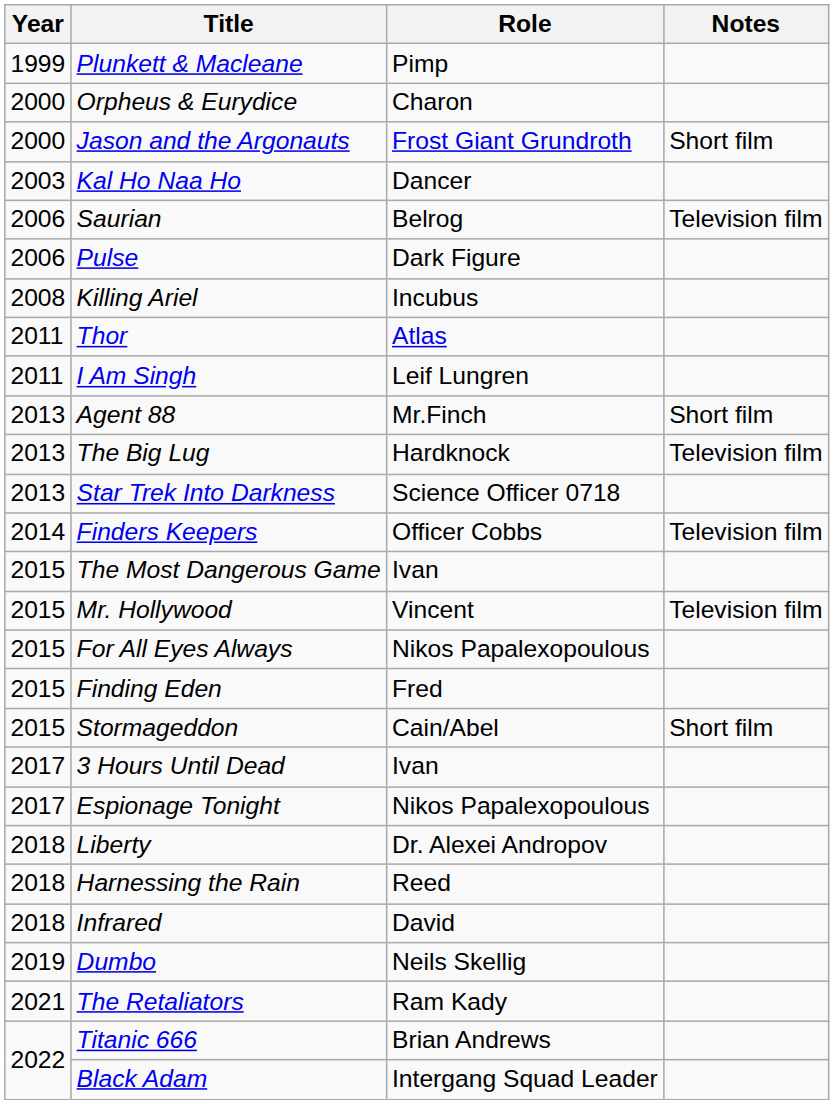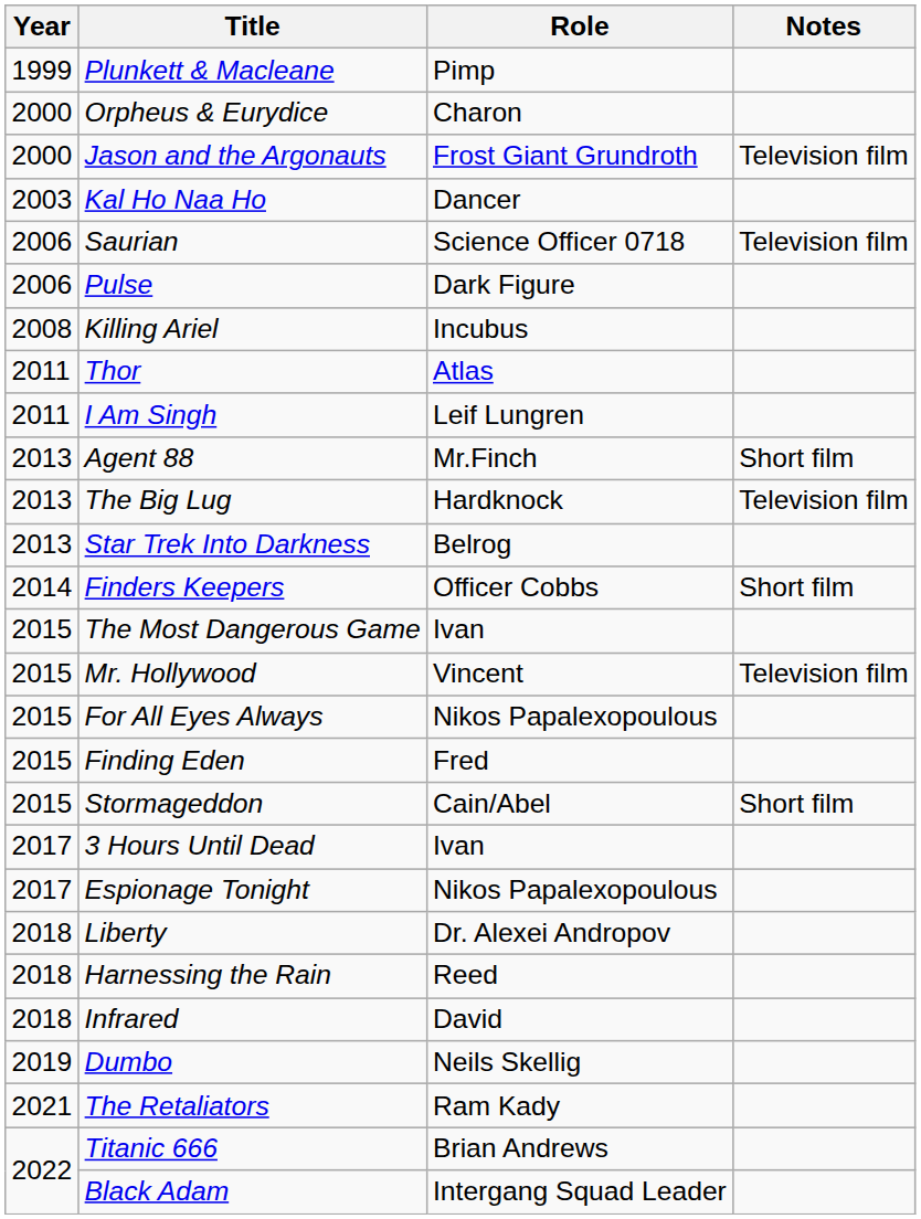 <table class="wikitable sortable">
 <tr>
 <th>Year</th>
 <th>Title</th>
 <th>Role</th>
 <th class="unsortable">Notes</th>
 </tr>
 <tr>
 <td>1999</td>
 <td><em><a href='#'>Plunkett & Macleane</a></em></td>
 <td>Pimp</td>
 <td></td>
 </tr>
 <tr>
 <td>2000</td>
 <td><em>Orpheus & Eurydice</em></td>
 <td>Charon</td>
 <td></td>
 </tr>
 <tr>
 <td>2000</td>
 <td><em><a href='#'>Jason and the Argonauts</a></em></td>
 <td><a href='#'>Frost Giant Grundroth</a></td>
-<td>Short film</td>
+<td>Television film</td>
 </tr>
 <tr>
 <td>2003</td>
 <td><em><a href='#'>Kal Ho Naa Ho</a></em></td>
 <td>Dancer</td>
 <td></td>
 </tr>
 <tr>
 <td>2006</td>
 <td><em>Saurian</em></td>
-<td>Belrog</td>
+<td>Science Officer 0718</td>
 <td>Television film</td>
 </tr>
 <tr>
 <td>2006</td>
 <td><em><a href='#'>Pulse</a></em></td>
 <td>Dark Figure</td>
 <td></td>
 </tr>
 <tr>
 <td>2008</td>
 <td><em>Killing Ariel</em></td>
 <td>Incubus</td>
 <td></td>
 </tr>
 <tr>
 <td>2011</td>
 <td><em><a href='#'>Thor</a></em></td>
 <td><a href='#'>Atlas</a></td>
 <td></td>
 </tr>
 <tr>
 <td>2011</td>
 <td><em><a href='#'>I Am Singh</a></em></td>
 <td>Leif Lungren</td>
 <td></td>
 </tr>
 <tr>
 <td>2013</td>
 <td><em>Agent 88</em></td>
 <td>Mr.Finch</td>
 <td>Short film</td>
 </tr>
 <tr>
 <td>2013</td>
 <td><em>The Big Lug</em></td>
 <td>Hardknock</td>
 <td>Television film</td>
 </tr>
 <tr>
 <td>2013</td>
 <td><em><a href='#'>Star Trek Into Darkness</a></em></td>
-<td>Science Officer 0718</td>
+<td>Belrog</td>
 <td></td>
 </tr>
 <tr>
 <td>2014</td>
 <td><em><a href='#'>Finders Keepers</a></em></td>
 <td>Officer Cobbs</td>
-<td>Television film</td>
+<td>Short film</td>
 </tr>
 <tr>
 <td>2015</td>
 <td><em>The Most Dangerous Game</em></td>
 <td>Ivan</td>
 <td></td>
 </tr>
 <tr>
 <td>2015</td>
 <td><em>Mr. Hollywood</em></td>
 <td>Vincent</td>
 <td>Television film</td>
 </tr>
 <tr>
 <td>2015</td>
 <td><em>For All Eyes Always</em></td>
 <td>Nikos Papalexopoulous</td>
 <td></td>
 </tr>
 <tr>
 <td>2015</td>
 <td><em> Finding Eden</em></td>
 <td>Fred</td>
 <td></td>
 </tr>
 <tr>
 <td>2015</td>
 <td><em>Stormageddon</em></td>
 <td>Cain/Abel</td>
 <td>Short film</td>
 </tr>
 <tr>
 <td>2017</td>
 <td><em>3 Hours Until Dead</em></td>
 <td>Ivan</td>
 <td></td>
 </tr>
 <tr>
 <td>2017</td>
 <td><em>Espionage Tonight</em></td>
 <td>Nikos Papalexopoulous</td>
 <td></td>
 </tr>
 <tr>
 <td>2018</td>
 <td><em>Liberty</em></td>
 <td>Dr. Alexei Andropov</td>
 <td></td>
 </tr>
 <tr>
 <td>2018</td>
 <td><em>Harnessing the Rain</em></td>
 <td>Reed</td>
 <td></td>
 </tr>
 <tr>
 <td>2018</td>
 <td><em>Infrared</em></td>
 <td>David</td>
 <td></td>
 </tr>
 <tr>
 <td>2019</td>
 <td><em><a href='#'>Dumbo</a></em></td>
 <td>Neils Skellig</td>
 <td></td>
 </tr>
 <tr>
 <td>2021</td>
 <td><em><a href='#'>The Retaliators</a></em></td>
 <td>Ram Kady</td>
 <td></td>
 </tr>
 <tr>
 <td rowspan="2">2022</td>
 <td><em><a href='#'>Titanic 666</a></em></td>
 <td>Brian Andrews</td>
 <td></td>
 </tr>
 <tr>
 <td><em><a href='#'>Black Adam</a></em></td>
 <td>Intergang Squad Leader</td>
 <td></td>
 </tr>
 </table>
